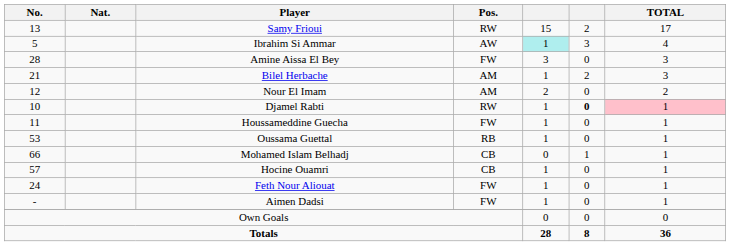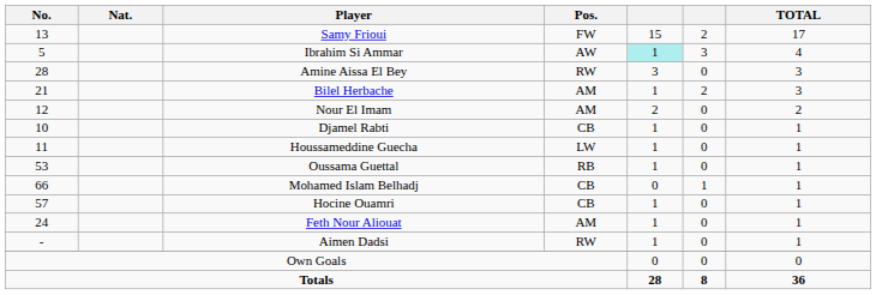 <table class="wikitable sortable alternance"  style="font-size:90%; text-align:center; line-height:14px; width:60%;">
 <tr>
 <th width=10>No.</th>
 <th width=10>Nat.</th>
 <th width=140>Player</th>
 <th width=10>Pos.</th>
 <th width=10></th>
 <th width=10></th>
 <th width=10>TOTAL</th>
 </tr>
 <tr>
 <td>13</td>
 <td></td>
 <td><a href='#'>Samy Frioui</a></td>
-<td>RW</td>
+<td>FW</td>
 <td>15</td>
 <td>2</td>
 <td>17</td>
 </tr>
 <tr>
 <td>5</td>
 <td></td>
 <td>Ibrahim Si Ammar</td>
 <td>AW</td>
 <td style="background: paleturquoise;">1</td>
 <td>3</td>
 <td>4</td>
 </tr>
 <tr>
 <td>28</td>
 <td></td>
 <td>Amine Aissa El Bey</td>
-<td>FW</td>
+<td>RW</td>
 <td>3</td>
 <td>0</td>
 <td>3</td>
 </tr>
 <tr>
 <td>21</td>
 <td></td>
 <td><a href='#'>Bilel Herbache</a></td>
 <td>AM</td>
 <td>1</td>
 <td>2</td>
 <td>3</td>
 </tr>
 <tr>
 <td>12</td>
 <td></td>
 <td>Nour El Imam</td>
 <td>AM</td>
 <td>2</td>
 <td>0</td>
 <td>2</td>
 </tr>
 <tr>
 <td>10</td>
 <td></td>
 <td>Djamel Rabti</td>
-<td>RW</td>
+<td>CB</td>
 <td>1</td>
-<td><strong>0</strong></td>
-<td style="background: pink;">1</td>
+<td>0</td>
+<td>1</td>
 </tr>
 <tr>
 <td>11</td>
 <td></td>
 <td>Houssameddine Guecha</td>
-<td>FW</td>
+<td>LW</td>
 <td>1</td>
 <td>0</td>
 <td>1</td>
 </tr>
 <tr>
 <td>53</td>
 <td></td>
 <td>Oussama Guettal</td>
 <td>RB</td>
 <td>1</td>
 <td>0</td>
 <td>1</td>
 </tr>
 <tr>
 <td>66</td>
 <td></td>
 <td>Mohamed Islam Belhadj</td>
 <td>CB</td>
 <td>0</td>
 <td>1</td>
 <td>1</td>
 </tr>
 <tr>
 <td>57</td>
 <td></td>
 <td>Hocine Ouamri</td>
 <td>CB</td>
 <td>1</td>
 <td>0</td>
 <td>1</td>
 </tr>
 <tr>
 <td>24</td>
 <td></td>
 <td><a href='#'>Feth Nour Aliouat</a></td>
-<td>FW</td>
+<td>AM</td>
 <td>1</td>
 <td>0</td>
 <td>1</td>
 </tr>
 <tr>
 <td>-</td>
 <td></td>
 <td>Aimen Dadsi</td>
-<td>FW</td>
+<td>RW</td>
 <td>1</td>
 <td>0</td>
 <td>1</td>
 </tr>
 <tr>
 </tr>
 <tr class="sortbottom">
 <td colspan="4">Own Goals</td>
 <td>0</td>
 <td>0</td>
 <td>0</td>
 </tr>
 <tr class="sortbottom">
 <td colspan="4"><strong>Totals</strong></td>
 <td><strong>28</strong></td>
 <td><strong>8</strong></td>
 <td><strong>36</strong></td>
 </tr>
 </table>
